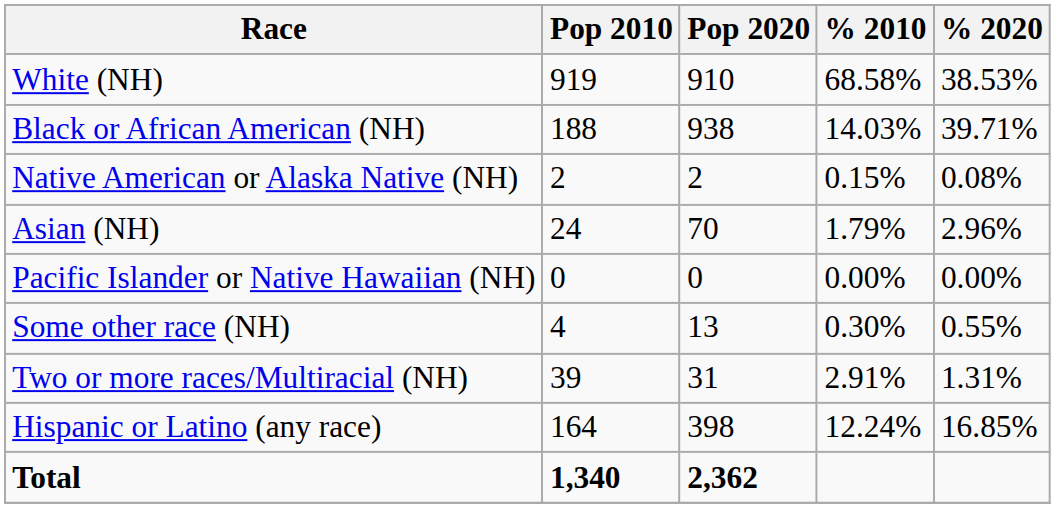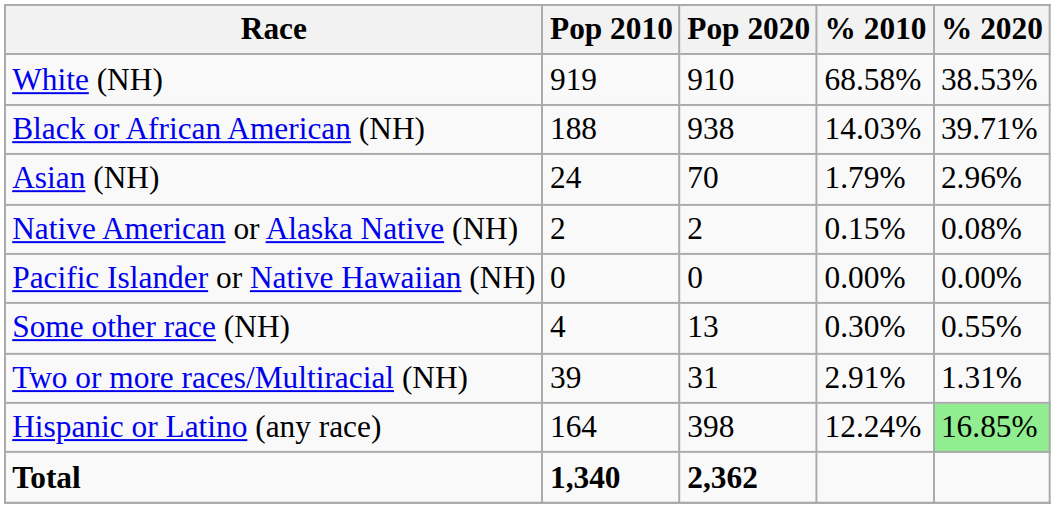 <table class="wikitable">
 <tr>
 <th>Race</th>
 <th>Pop 2010</th>
 <th>Pop 2020</th>
 <th>% 2010</th>
 <th>% 2020</th>
 </tr>
 <tr>
 <td><a href='#'>White</a> (NH)</td>
 <td>919</td>
 <td>910</td>
 <td>68.58%</td>
 <td>38.53%</td>
 </tr>
 <tr>
 <td><a href='#'>Black or African American</a> (NH)</td>
 <td>188</td>
 <td>938</td>
 <td>14.03%</td>
 <td>39.71%</td>
 </tr>
 <tr>
+<td><a href='#'>Asian</a> (NH)</td>
+<td>24</td>
+<td>70</td>
+<td>1.79%</td>
+<td>2.96%</td>
+</tr>
+<tr>
 <td><a href='#'>Native American</a> or <a href='#'>Alaska Native</a> (NH)</td>
 <td>2</td>
 <td>2</td>
 <td>0.15%</td>
 <td>0.08%</td>
-</tr>
-<tr>
-<td><a href='#'>Asian</a> (NH)</td>
-<td>24</td>
-<td>70</td>
-<td>1.79%</td>
-<td>2.96%</td>
 </tr>
 <tr>
 <td><a href='#'>Pacific Islander</a> or <a href='#'>Native Hawaiian</a> (NH)</td>
 <td>0</td>
 <td>0</td>
 <td>0.00%</td>
 <td>0.00%</td>
 </tr>
 <tr>
 <td><a href='#'>Some other race</a> (NH)</td>
 <td>4</td>
 <td>13</td>
 <td>0.30%</td>
 <td>0.55%</td>
 </tr>
 <tr>
 <td><a href='#'>Two or more races/Multiracial</a> (NH)</td>
 <td>39</td>
 <td>31</td>
 <td>2.91%</td>
 <td>1.31%</td>
 </tr>
 <tr>
 <td><a href='#'>Hispanic or Latino</a> (any race)</td>
 <td>164</td>
 <td>398</td>
 <td>12.24%</td>
-<td>16.85%</td>
+<td style="background: lightgreen;">16.85%</td>
 </tr>
 <tr>
 <td><strong>Total</strong></td>
 <td><strong>1,340</strong></td>
 <td><strong>2,362</strong></td>
 <td></td>
 <td></td>
 </tr>
 <tr>
 </tr>
 </table>
